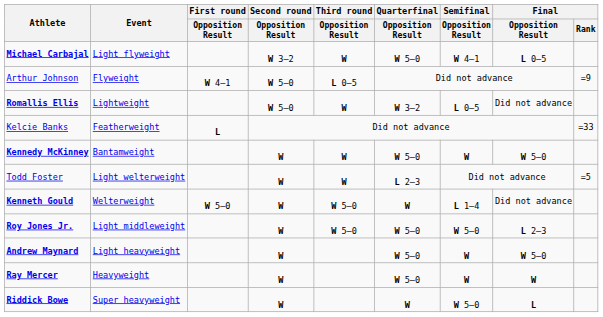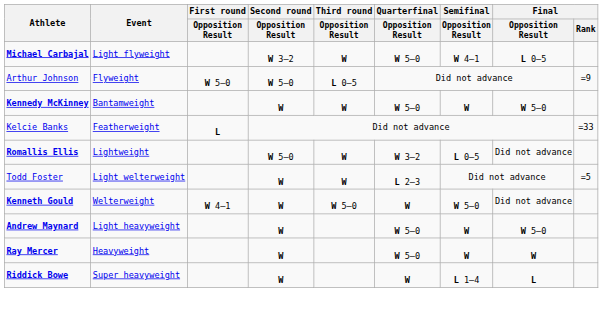 <table class=wikitable style=font-size:90%;text-align:center>
 <tr>
 <th rowspan=2>Athlete</th>
 <th rowspan=2>Event</th>
 <th>First round</th>
 <th>Second round</th>
 <th>Third round</th>
 <th>Quarterfinal</th>
 <th>Semifinal</th>
 <th colspan=2>Final</th>
 </tr>
 <tr style=font-size:95%>
 <th>Opposition<br>Result</th>
 <th>Opposition<br>Result</th>
 <th>Opposition<br>Result</th>
 <th>Opposition<br>Result</th>
 <th>Opposition<br>Result</th>
 <th>Opposition<br>Result</th>
 <th>Rank</th>
 </tr>
 <tr>
 <td align=left><strong><a href='#'>Michael Carbajal</a></strong></td>
 <td align=left><a href='#'>Light flyweight</a></td>
 <td></td>
 <td><br><strong>W</strong> 3–2</td>
 <td><br><strong>W</strong> </td>
 <td><br><strong>W</strong> 5–0</td>
 <td><br><strong>W</strong> 4–1</td>
 <td><br><strong>L</strong> 0–5</td>
 <td></td>
 </tr>
 <tr>
 <td align=left><a href='#'>Arthur Johnson</a></td>
 <td align=left><a href='#'>Flyweight</a></td>
-<td><br><strong>W</strong> 4–1</td>
+<td><br><strong>W</strong> 5–0</td>
 <td><br><strong>W</strong> 5–0</td>
 <td><br><strong>L</strong> 0–5</td>
 <td colspan=3>Did not advance</td>
 <td>=9</td>
+</tr>
+<tr>
+<td align=left><strong><a href='#'>Kennedy McKinney</a></strong></td>
+<td align=left><a href='#'>Bantamweight</a></td>
+<td></td>
+<td><br><strong>W</strong> </td>
+<td><br><strong>W</strong> </td>
+<td><br><strong>W</strong> 5–0</td>
+<td><br><strong>W</strong> </td>
+<td><br><strong>W</strong> 5–0</td>
+<td></td>
+</tr>
+<tr>
+<td align=left><a href='#'>Kelcie Banks</a></td>
+<td align=left><a href='#'>Featherweight</a></td>
+<td><br><strong>L</strong> </td>
+<td colspan=5>Did not advance</td>
+<td>=33</td>
 </tr>
 <tr>
 <td align=left><strong><a href='#'>Romallis Ellis</a></strong></td>
 <td align=left><a href='#'>Lightweight</a></td>
 <td></td>
 <td><br><strong>W</strong> 5–0</td>
 <td><br><strong>W</strong> </td>
 <td><br><strong>W</strong> 3–2</td>
 <td><br><strong>L</strong> 0–5</td>
 <td>Did not advance</td>
-<td></td>
-</tr>
-<tr>
-<td align=left><a href='#'>Kelcie Banks</a></td>
-<td align=left><a href='#'>Featherweight</a></td>
-<td><br><strong>L</strong> </td>
-<td colspan=5>Did not advance</td>
-<td>=33</td>
-</tr>
-<tr>
-<td align=left><strong><a href='#'>Kennedy McKinney</a></strong></td>
-<td align=left><a href='#'>Bantamweight</a></td>
-<td></td>
-<td><br><strong>W</strong> </td>
-<td><br><strong>W</strong> </td>
-<td><br><strong>W</strong> 5–0</td>
-<td><br><strong>W</strong> </td>
-<td><br><strong>W</strong> 5–0</td>
 <td></td>
 </tr>
 <tr>
 <td align=left><a href='#'>Todd Foster</a></td>
 <td align=left><a href='#'>Light welterweight</a></td>
 <td></td>
 <td><br><strong>W</strong> </td>
 <td><br><strong>W</strong> </td>
 <td><br><strong>L</strong> 2–3</td>
 <td colspan=2>Did not advance</td>
 <td>=5</td>
 </tr>
 <tr>
 <td align=left><strong><a href='#'>Kenneth Gould</a></strong></td>
 <td align=left><a href='#'>Welterweight</a></td>
+<td><br><strong>W</strong> 4–1</td>
+<td><br><strong>W</strong> </td>
 <td><br><strong>W</strong> 5–0</td>
 <td><br><strong>W</strong> </td>
 <td><br><strong>W</strong> 5–0</td>
-<td><br><strong>W</strong> </td>
-<td><br><strong>L</strong> 1–4</td>
 <td>Did not advance</td>
-<td></td>
-</tr>
-<tr>
-<td align=left><strong><a href='#'>Roy Jones Jr.</a></strong></td>
-<td align=left><a href='#'>Light middleweight</a></td>
-<td></td>
-<td><br><strong>W</strong> </td>
-<td><br><strong>W</strong> 5–0</td>
-<td><br><strong>W</strong> 5–0</td>
-<td><br><strong>W</strong> 5–0</td>
-<td><br><strong>L</strong> 2–3</td>
 <td></td>
 </tr>
 <tr>
 <td align=left><strong><a href='#'>Andrew Maynard</a></strong></td>
 <td align=left><a href='#'>Light heavyweight</a></td>
 <td></td>
 <td><br><strong>W</strong> </td>
 <td></td>
 <td><br><strong>W</strong> 5–0</td>
 <td><br><strong>W</strong> </td>
 <td><br><strong>W</strong> 5–0</td>
 <td></td>
 </tr>
 <tr>
 <td align=left><strong><a href='#'>Ray Mercer</a></strong></td>
 <td align=left><a href='#'>Heavyweight</a></td>
 <td></td>
 <td><br><strong>W</strong> </td>
 <td></td>
 <td><br><strong>W</strong> 5–0</td>
 <td><br><strong>W</strong> </td>
 <td><br><strong>W</strong> </td>
 <td></td>
 </tr>
 <tr>
 <td align=left><strong><a href='#'>Riddick Bowe</a></strong></td>
 <td align=left><a href='#'>Super heavyweight</a></td>
 <td></td>
 <td><br><strong>W</strong> </td>
 <td></td>
 <td><br><strong>W</strong> </td>
-<td><br><strong>W</strong> 5–0</td>
+<td><br><strong>L</strong> 1–4</td>
 <td><br><strong>L</strong> </td>
 <td></td>
 </tr>
 </table>
